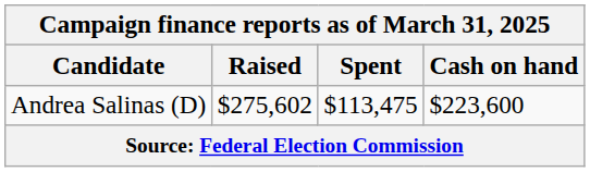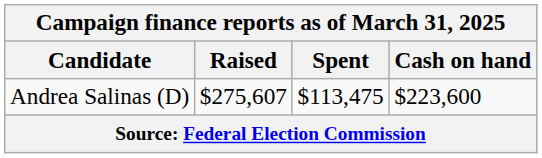 <table class="wikitable sortable">
 <tr>
 <th colspan=4>Campaign finance reports as of March 31, 2025</th>
 </tr>
 <tr style="text-align:center;">
 <th>Candidate</th>
 <th>Raised</th>
 <th>Spent</th>
 <th>Cash on hand</th>
 </tr>
 <tr>
 <td>Andrea Salinas (D)</td>
-<td>$275,602</td>
+<td>$275,607</td>
 <td>$113,475</td>
 <td>$223,600</td>
 </tr>
 <tr>
 <th colspan="4"><small>Source: <a href='#'>Federal Election Commission</a></small></th>
 </tr>
 </table>
